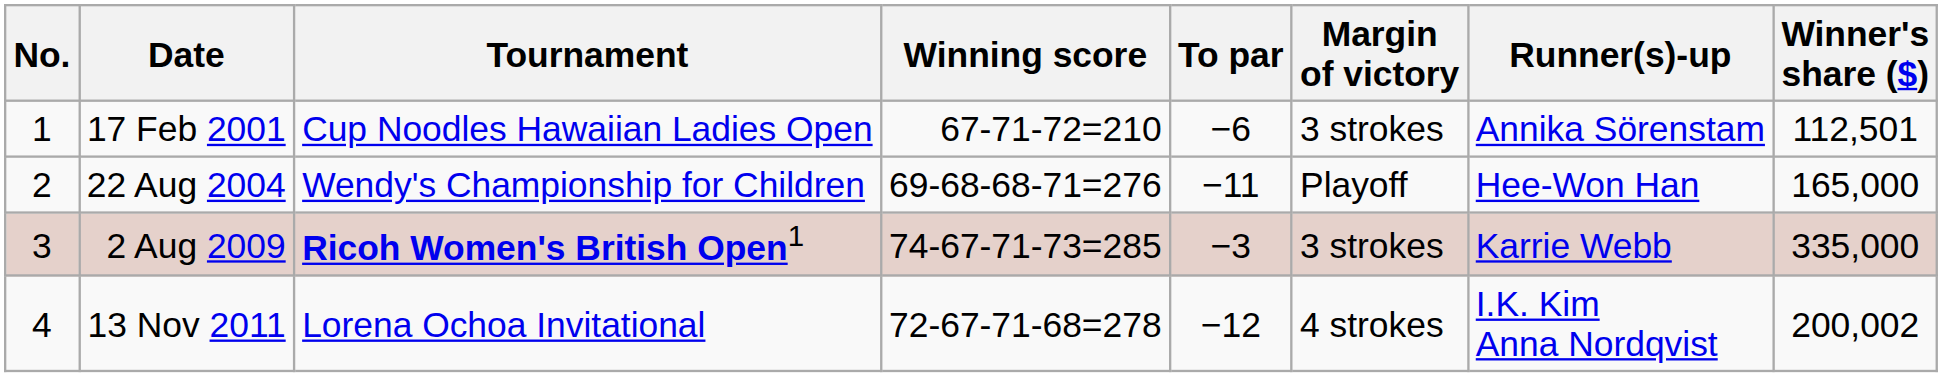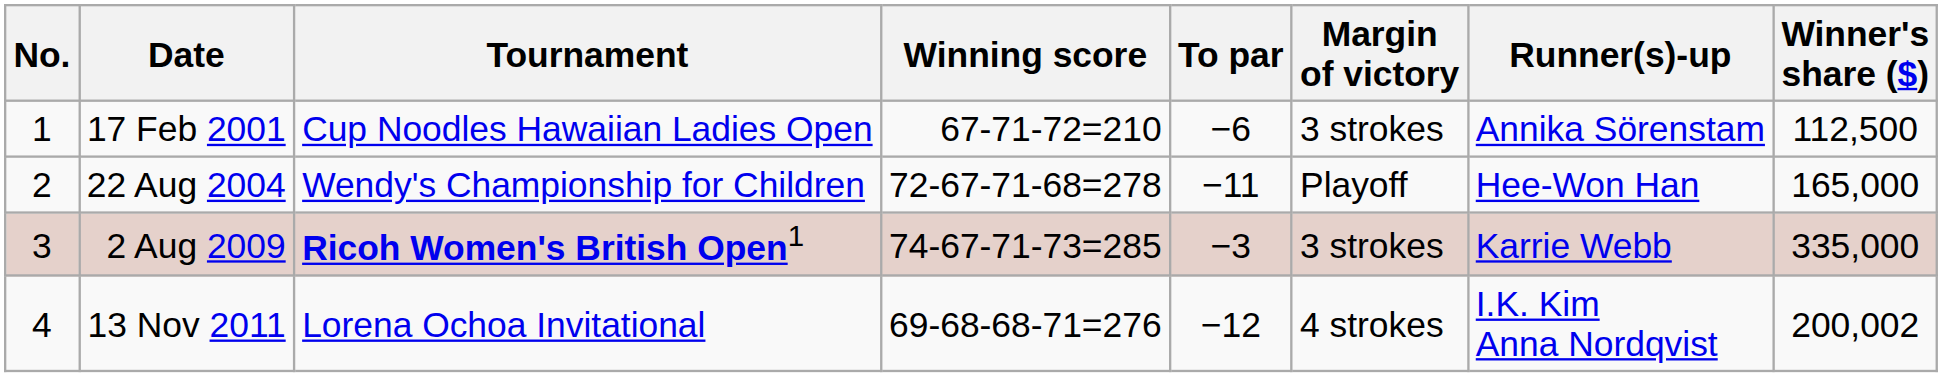 <table class="wikitable" style="font-size:95%;">
 <tr>
 <th>No.</th>
 <th>Date</th>
 <th>Tournament</th>
 <th>Winning score</th>
 <th>To par</th>
 <th>Margin<br>of victory</th>
 <th>Runner(s)-up</th>
 <th>Winner's<br>share (<a href='#'>$</a>)</th>
 </tr>
 <tr>
 <td align=center>1</td>
 <td align=right>17 Feb <a href='#'>2001</a></td>
 <td><a href='#'>Cup Noodles Hawaiian Ladies Open</a></td>
 <td align=right>67-71-72=210</td>
 <td align=center>−6</td>
 <td>3 strokes</td>
 <td> <a href='#'>Annika Sörenstam</a></td>
-<td align=center>112,501</td>
+<td align=center>112,500</td>
 </tr>
 <tr>
 <td align=center>2</td>
 <td align=right>22 Aug <a href='#'>2004</a></td>
 <td><a href='#'>Wendy's Championship for Children</a></td>
-<td align=right>69-68-68-71=276</td>
+<td align=right>72-67-71-68=278</td>
 <td align=center>−11</td>
 <td align=enter>Playoff</td>
 <td> <a href='#'>Hee-Won Han</a></td>
 <td align=center>165,000</td>
 </tr>
 <tr style="background:#e5d1cb;">
 <td align=center>3</td>
 <td align=right>2 Aug <a href='#'>2009</a></td>
 <td><strong><a href='#'>Ricoh Women's British Open</a></strong><sup>1</sup></td>
 <td align=right>74-67-71-73=285</td>
 <td align=center>−3</td>
 <td>3 strokes</td>
 <td> <a href='#'>Karrie Webb</a></td>
 <td align=center>335,000</td>
 </tr>
 <tr>
 <td align=center>4</td>
 <td align=right>13 Nov <a href='#'>2011</a></td>
 <td><a href='#'>Lorena Ochoa Invitational</a></td>
-<td align=right>72-67-71-68=278</td>
+<td align=right>69-68-68-71=276</td>
 <td align=center>−12</td>
 <td>4 strokes</td>
 <td> <a href='#'>I.K. Kim</a><br> <a href='#'>Anna Nordqvist</a></td>
 <td align=center>200,002</td>
 </tr>
 </table>
